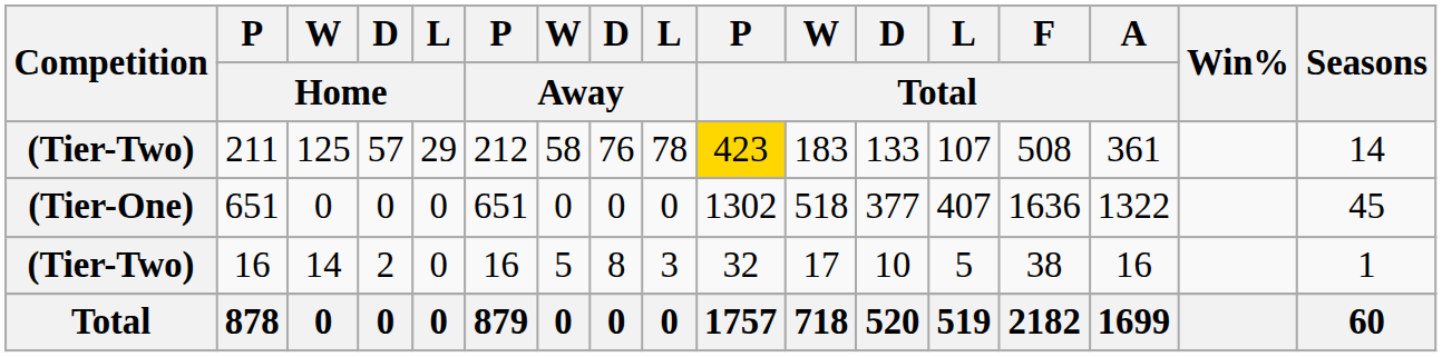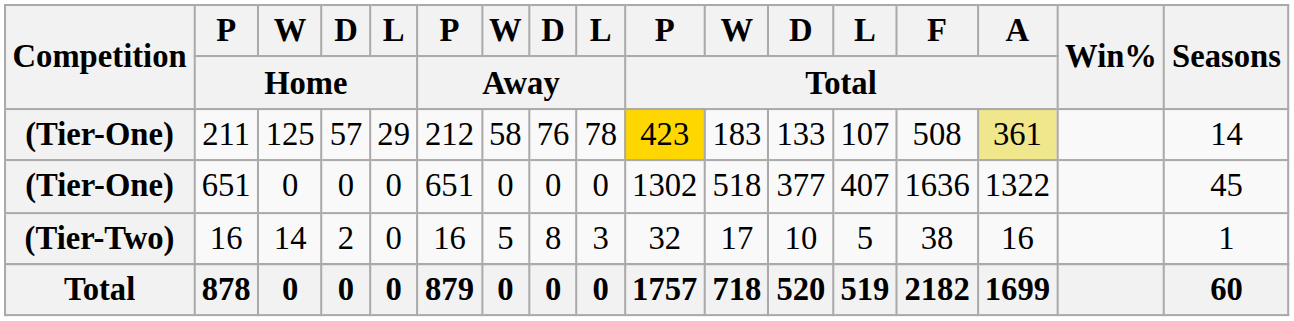 <table class="wikitable plainrowheaders sortable" style="text-align:center">
 <tr>
 <th scope="col" rowspan="2">Competition</th>
 <th scope="col">P</th>
 <th scope="col">W</th>
 <th scope="col">D</th>
 <th scope="col">L</th>
 <th scope="col">P</th>
 <th scope="col">W</th>
 <th scope="col">D</th>
 <th scope="col">L</th>
 <th scope="col">P</th>
 <th scope="col">W</th>
 <th scope="col">D</th>
 <th scope="col">L</th>
 <th scope="col">F</th>
 <th scope="col">A</th>
 <th scope="col" rowspan="2">Win%</th>
 <th scope="col" rowspan="2">Seasons</th>
 </tr>
 <tr class="unsortable">
 <th colspan="4">Home</th>
 <th colspan="4">Away</th>
 <th colspan="6">Total</th>
 </tr>
 <tr>
-<th scope="row" align=left> (Tier-Two)</th>
+<th scope="row" align=left> (Tier-One)</th>
 <td>211</td>
 <td>125</td>
 <td>57</td>
 <td>29</td>
 <td>212</td>
 <td>58</td>
 <td>76</td>
 <td>78</td>
 <td style="background: gold;">423</td>
 <td>183</td>
 <td>133</td>
 <td>107</td>
 <td>508</td>
-<td>361</td>
+<td style="background: khaki;">361</td>
 <td></td>
 <td>14</td>
 </tr>
 <tr>
 <th scope="row" align=left> (Tier-One)</th>
 <td>651</td>
 <td>0</td>
 <td>0</td>
 <td>0</td>
 <td>651</td>
 <td>0</td>
 <td>0</td>
 <td>0</td>
 <td>1302</td>
 <td>518</td>
 <td>377</td>
 <td>407</td>
 <td>1636</td>
 <td>1322</td>
 <td></td>
 <td>45</td>
 </tr>
 <tr>
 <th scope="row" align=left> (Tier-Two)</th>
 <td>16</td>
 <td>14</td>
 <td>2</td>
 <td>0</td>
 <td>16</td>
 <td>5</td>
 <td>8</td>
 <td>3</td>
 <td>32</td>
 <td>17</td>
 <td>10</td>
 <td>5</td>
 <td>38</td>
 <td>16</td>
 <td></td>
 <td>1</td>
 </tr>
 <tr 748>
 </tr>
 <tr class="sortbottom">
 <th>Total</th>
 <th>878</th>
 <th>0</th>
 <th>0</th>
 <th>0</th>
 <th>879</th>
 <th>0</th>
 <th>0</th>
 <th>0</th>
 <th>1757</th>
 <th>718</th>
 <th>520</th>
 <th>519</th>
 <th>2182</th>
 <th>1699</th>
 <th></th>
 <th>60</th>
 </tr>
 </table>
